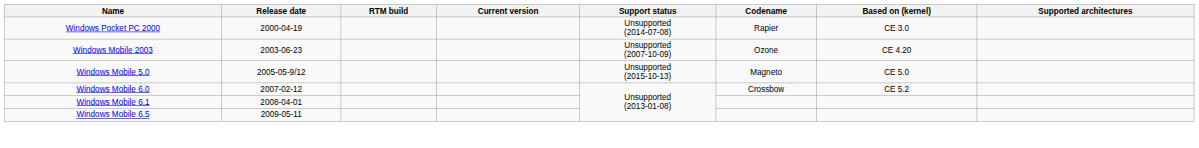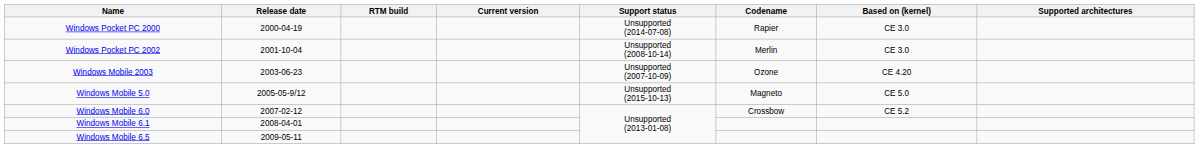 <table class="wikitable sortable" style=font-size:85%;text-align:center;width:100%>
 <tr>
 <th>Name</th>
 <th>Release date</th>
 <th>RTM build</th>
 <th>Current version</th>
 <th>Support status</th>
 <th>Codename</th>
 <th>Based on (kernel)</th>
 <th>Supported architectures</th>
 </tr>
 <tr>
 <td><a href='#'>Windows Pocket PC 2000</a></td>
 <td>2000-04-19</td>
 <td></td>
 <td></td>
 <td>Unsupported<br>(2014-07-08)</td>
 <td>Rapier</td>
+<td>CE 3.0</td>
+<td></td>
+</tr>
+<tr>
+<td><a href='#'>Windows Pocket PC 2002</a></td>
+<td>2001-10-04</td>
+<td></td>
+<td></td>
+<td>Unsupported<br>(2008-10-14)</td>
+<td>Merlin</td>
 <td>CE 3.0</td>
 <td></td>
 </tr>
 <tr>
 <td><a href='#'>Windows Mobile 2003</a></td>
 <td>2003-06-23</td>
 <td></td>
 <td></td>
 <td>Unsupported<br>(2007-10-09)</td>
 <td>Ozone</td>
 <td>CE 4.20</td>
 <td></td>
 </tr>
 <tr>
 <td><a href='#'>Windows Mobile 5.0</a></td>
 <td>2005-05-9/12</td>
 <td></td>
 <td></td>
 <td>Unsupported<br>(2015-10-13)</td>
 <td>Magneto</td>
 <td>CE 5.0</td>
 <td></td>
 </tr>
 <tr>
 <td><a href='#'>Windows Mobile 6.0</a></td>
 <td>2007-02-12</td>
 <td></td>
 <td></td>
 <td rowspan=3>Unsupported<br>(2013-01-08)</td>
 <td>Crossbow</td>
 <td>CE 5.2</td>
 <td></td>
 </tr>
 <tr>
 <td><a href='#'>Windows Mobile 6.1</a></td>
 <td>2008-04-01</td>
 <td></td>
 <td></td>
 <td></td>
 <td></td>
 <td></td>
 </tr>
 <tr>
 <td><a href='#'>Windows Mobile 6.5</a></td>
 <td>2009-05-11</td>
 <td></td>
 <td></td>
 <td></td>
 <td></td>
 <td></td>
 </tr>
 </table>
